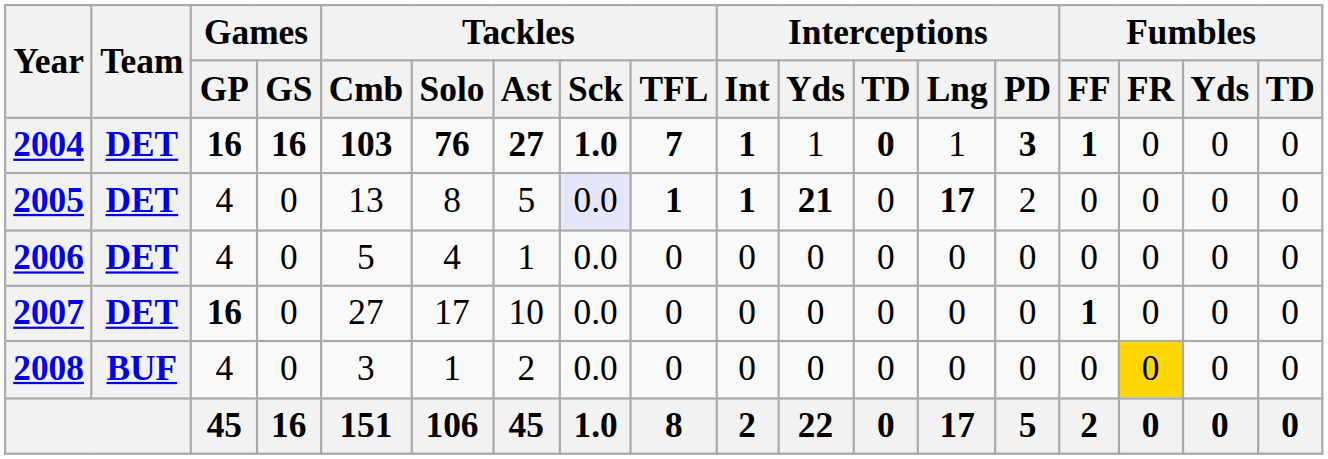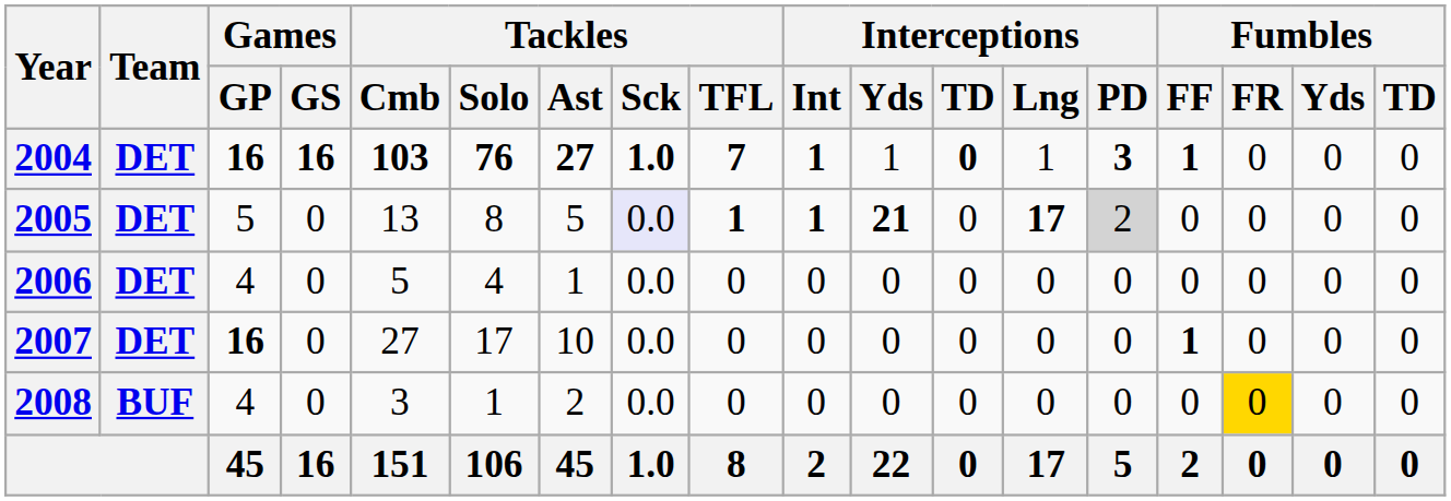 <table class="wikitable" style="text-align:center">
 <tr>
 <th rowspan="2">Year</th>
 <th rowspan="2">Team</th>
 <th colspan="2">Games</th>
 <th colspan="5">Tackles</th>
 <th colspan="5">Interceptions</th>
 <th colspan="4">Fumbles</th>
 </tr>
 <tr>
 <th>GP</th>
 <th>GS</th>
 <th>Cmb</th>
 <th>Solo</th>
 <th>Ast</th>
 <th>Sck</th>
 <th>TFL</th>
 <th>Int</th>
 <th>Yds</th>
 <th>TD</th>
 <th>Lng</th>
 <th>PD</th>
 <th>FF</th>
 <th>FR</th>
 <th>Yds</th>
 <th>TD</th>
 </tr>
 <tr>
 <th><a href='#'>2004</a></th>
 <th><a href='#'>DET</a></th>
 <td><strong>16</strong></td>
 <td><strong>16</strong></td>
 <td><strong>103</strong></td>
 <td><strong>76</strong></td>
 <td><strong>27</strong></td>
 <td><strong>1.0</strong></td>
 <td><strong>7</strong></td>
 <td><strong>1</strong></td>
 <td>1</td>
 <td><strong>0</strong></td>
 <td>1</td>
 <td><strong>3</strong></td>
 <td><strong>1</strong></td>
 <td>0</td>
 <td>0</td>
 <td>0</td>
 </tr>
 <tr>
 <th><a href='#'>2005</a></th>
 <th><a href='#'>DET</a></th>
-<td>4</td>
+<td>5</td>
 <td>0</td>
 <td>13</td>
 <td>8</td>
 <td>5</td>
 <td style="background: lavender;">0.0</td>
 <td><strong>1</strong></td>
 <td><strong>1</strong></td>
 <td><strong>21</strong></td>
 <td>0</td>
 <td><strong>17</strong></td>
-<td>2</td>
+<td style="background: lightgrey;">2</td>
 <td>0</td>
 <td>0</td>
 <td>0</td>
 <td>0</td>
 </tr>
 <tr>
 <th><a href='#'>2006</a></th>
 <th><a href='#'>DET</a></th>
 <td>4</td>
 <td>0</td>
 <td>5</td>
 <td>4</td>
 <td>1</td>
 <td>0.0</td>
 <td>0</td>
 <td>0</td>
 <td>0</td>
 <td>0</td>
 <td>0</td>
 <td>0</td>
 <td>0</td>
 <td>0</td>
 <td>0</td>
 <td>0</td>
 </tr>
 <tr>
 <th><a href='#'>2007</a></th>
 <th><a href='#'>DET</a></th>
 <td><strong>16</strong></td>
 <td>0</td>
 <td>27</td>
 <td>17</td>
 <td>10</td>
 <td>0.0</td>
 <td>0</td>
 <td>0</td>
 <td>0</td>
 <td>0</td>
 <td>0</td>
 <td>0</td>
 <td><strong>1</strong></td>
 <td>0</td>
 <td>0</td>
 <td>0</td>
 </tr>
 <tr>
 <th><a href='#'>2008</a></th>
 <th><a href='#'>BUF</a></th>
 <td>4</td>
 <td>0</td>
 <td>3</td>
 <td>1</td>
 <td>2</td>
 <td>0.0</td>
 <td>0</td>
 <td>0</td>
 <td>0</td>
 <td>0</td>
 <td>0</td>
 <td>0</td>
 <td>0</td>
 <td style="background: gold;">0</td>
 <td>0</td>
 <td>0</td>
 </tr>
 <tr>
 <th colspan="2"></th>
 <th>45</th>
 <th>16</th>
 <th>151</th>
 <th>106</th>
 <th>45</th>
 <th>1.0</th>
 <th>8</th>
 <th>2</th>
 <th>22</th>
 <th>0</th>
 <th>17</th>
 <th>5</th>
 <th>2</th>
 <th>0</th>
 <th>0</th>
 <th>0</th>
 </tr>
 </table>
